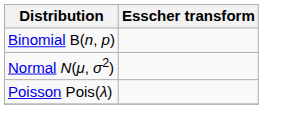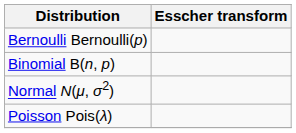 <table class="wikitable">
 <tr>
 <th>Distribution</th>
 <th>Esscher transform</th>
+</tr>
+<tr>
+<td><a href='#'>Bernoulli</a> Bernoulli(<em>p</em>)</td>
+<td> </td>
 </tr>
 <tr>
 <td><a href='#'>Binomial</a> B(<em>n</em>, <em>p</em>)</td>
 <td> </td>
 </tr>
 <tr>
 <td><a href='#'>Normal</a> <em>N</em>(<em>μ</em>, <em>σ</em><sup>2</sup>)</td>
 <td> </td>
 </tr>
 <tr>
 <td><a href='#'>Poisson</a> Pois(<em>λ</em>)</td>
 <td> </td>
 </tr>
 <tr>
 </tr>
 </table>
